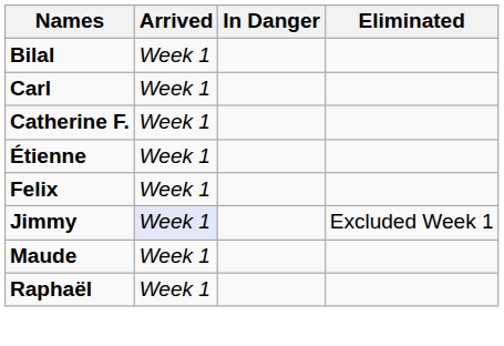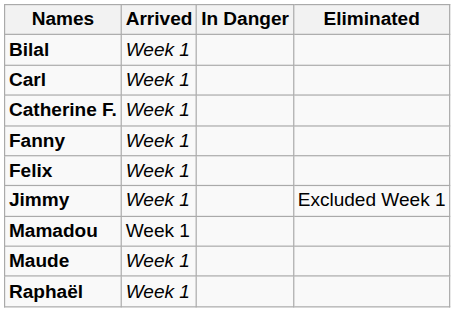 <table class="wikitable">
 <tr>
 <th>Names</th>
 <th>Arrived</th>
 <th>In Danger</th>
 <th>Eliminated</th>
 </tr>
 <tr>
 <td><strong>Bilal</strong></td>
 <td><em>Week 1</em></td>
 <td></td>
 <td></td>
 </tr>
 <tr>
 <td><strong>Carl</strong></td>
 <td><em>Week 1</em></td>
 <td></td>
 <td></td>
 </tr>
 <tr>
 <td><strong>Catherine F.</strong></td>
 <td><em>Week 1</em></td>
 <td></td>
 <td></td>
 </tr>
 <tr>
-<td><strong>Étienne</strong></td>
+<td><strong>Fanny</strong></td>
 <td><em>Week 1</em></td>
 <td></td>
 <td></td>
 </tr>
 <tr>
 <td><strong>Felix</strong></td>
 <td><em>Week 1</em></td>
 <td></td>
 <td></td>
 </tr>
 <tr>
 <td><strong>Jimmy</strong></td>
-<td style="background: lavender;"><em>Week 1</em></td>
+<td><em>Week 1</em></td>
 <td></td>
 <td>Excluded Week 1</td>
+</tr>
+<tr>
+<td><strong>Mamadou</strong></td>
+<td>Week 1</td>
+<td></td>
+<td></td>
 </tr>
 <tr>
 <td><strong>Maude</strong></td>
 <td><em>Week 1</em></td>
 <td></td>
 <td></td>
 </tr>
 <tr>
 <td><strong>Raphaël</strong></td>
 <td><em>Week 1</em></td>
 <td></td>
 <td></td>
 </tr>
 </table>
